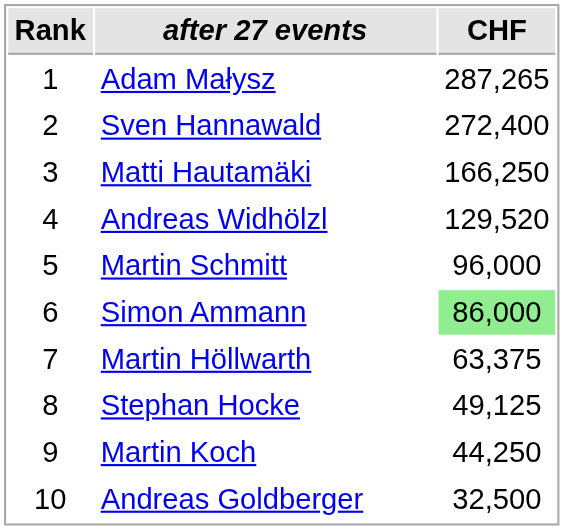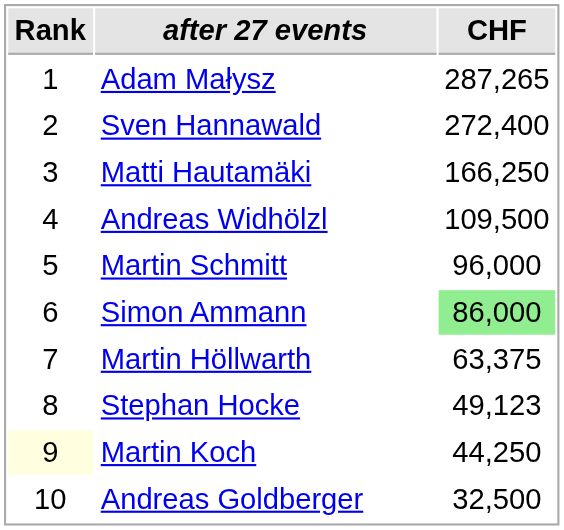 <table cellspacing="1" cellpadding="3" style="border:1px solid #AAAAAA;font-size:86%">
 <tr bgcolor="#E4E4E4">
 <th style="border-bottom:1px solid #AAAAAA" width=10>Rank</th>
 <th style="border-bottom:1px solid #AAAAAA" width=155><em>after 27 events</em></th>
 <th style="border-bottom:1px solid #AAAAAA" width=40>CHF</th>
 </tr>
 <tr>
 <td style="text-align: center;">1</td>
 <td> <a href='#'>Adam Małysz</a></td>
 <td align="center">287,265</td>
 </tr>
 <tr>
 <td style="text-align: center;">2</td>
 <td> <a href='#'>Sven Hannawald</a></td>
 <td align="center">272,400</td>
 </tr>
 <tr>
 <td style="text-align: center;">3</td>
 <td> <a href='#'>Matti Hautamäki</a></td>
 <td align="center">166,250</td>
 </tr>
 <tr>
 <td style="text-align: center;">4</td>
 <td> <a href='#'>Andreas Widhölzl</a></td>
-<td align="center">129,520</td>
+<td align="center">109,500</td>
 </tr>
 <tr>
 <td style="text-align: center;">5</td>
 <td> <a href='#'>Martin Schmitt</a></td>
 <td align="center">96,000</td>
 </tr>
 <tr>
 <td style="text-align: center;">6</td>
 <td> <a href='#'>Simon Ammann</a></td>
 <td align="center" style="background: lightgreen;">86,000</td>
 </tr>
 <tr>
 <td style="text-align: center;">7</td>
 <td> <a href='#'>Martin Höllwarth</a></td>
 <td align="center">63,375</td>
 </tr>
 <tr>
 <td style="text-align: center;">8</td>
 <td> <a href='#'>Stephan Hocke</a></td>
-<td align="center">49,125</td>
+<td align="center">49,123</td>
 </tr>
 <tr>
-<td style="text-align: center;">9</td>
+<td style="background: lightyellow; text-align: center;">9</td>
 <td> <a href='#'>Martin Koch</a></td>
 <td align="center">44,250</td>
 </tr>
 <tr>
 <td style="text-align: center;">10</td>
 <td> <a href='#'>Andreas Goldberger</a></td>
 <td align="center">32,500</td>
 </tr>
 </table>
